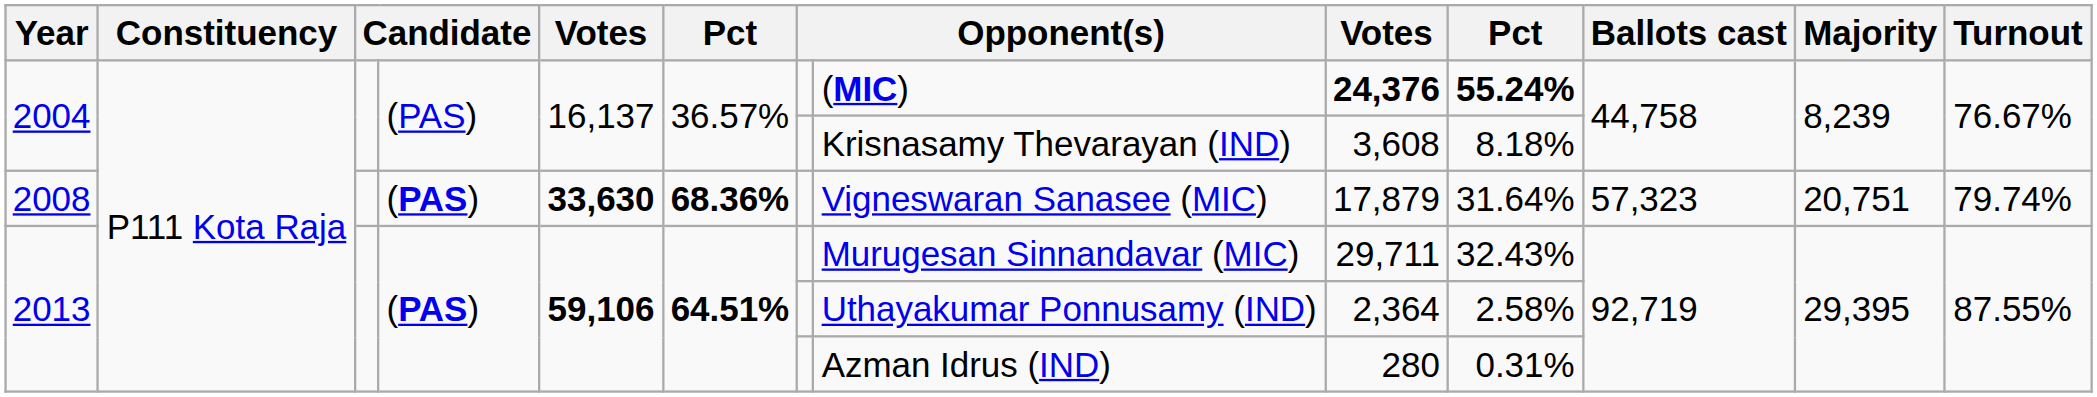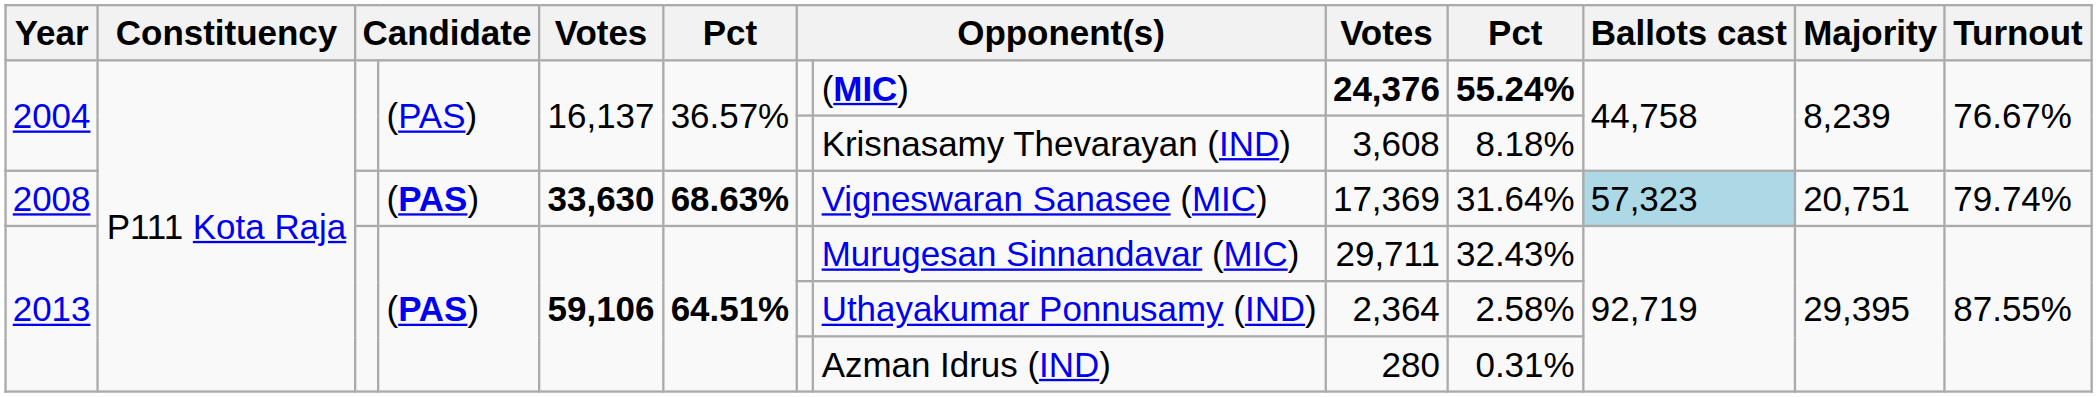 <table class="wikitable" style="margin:0.5em ; font-size:95%">
 <tr>
 <th>Year</th>
 <th>Constituency</th>
 <th colspan=2>Candidate</th>
 <th>Votes</th>
 <th>Pct</th>
 <th colspan=2>Opponent(s)</th>
 <th>Votes</th>
 <th>Pct</th>
 <th>Ballots cast</th>
 <th>Majority</th>
 <th>Turnout</th>
 </tr>
 <tr>
 <td rowspan=2><a href='#'>2004</a></td>
 <td rowspan=6>P111 <a href='#'>Kota Raja</a></td>
 <td rowspan=2 ></td>
 <td rowspan=2> (<a href='#'>PAS</a>)</td>
 <td rowspan=2 align="right">16,137</td>
 <td rowspan=2>36.57%</td>
 <td></td>
 <td> (<a href='#'><strong>MIC</strong></a>)</td>
 <td align="right"><strong>24,376</strong></td>
 <td><strong>55.24%</strong></td>
 <td rowspan=2>44,758</td>
 <td rowspan=2>8,239</td>
 <td rowspan=2>76.67%</td>
 </tr>
 <tr>
 <td></td>
 <td>Krisnasamy Thevarayan (<a href='#'>IND</a>)</td>
 <td align=right>3,608</td>
 <td align=right>8.18%</td>
 </tr>
 <tr>
 <td><a href='#'>2008</a></td>
 <td></td>
 <td> (<a href='#'><strong>PAS</strong></a>)</td>
 <td align="right"><strong>33,630</strong></td>
-<td><strong>68.36%</strong></td>
+<td><strong>68.63%</strong></td>
 <td></td>
 <td><a href='#'>Vigneswaran Sanasee</a> (<a href='#'>MIC</a>)</td>
-<td align="right">17,879</td>
+<td align="right">17,369</td>
 <td>31.64%</td>
-<td>57,323</td>
+<td style="background: lightblue;">57,323</td>
 <td>20,751</td>
 <td>79.74%</td>
 </tr>
 <tr>
 <td rowspan=3><a href='#'>2013</a></td>
 <td rowspan=3 ></td>
 <td rowspan=3> (<a href='#'><strong>PAS</strong></a>)</td>
 <td rowspan=3 align="right"><strong>59,106</strong></td>
 <td rowspan=3><strong>64.51%</strong></td>
 <td></td>
 <td><a href='#'>Murugesan Sinnandavar</a> (<a href='#'>MIC</a>)</td>
 <td align="right">29,711</td>
 <td>32.43%</td>
 <td rowspan=3>92,719</td>
 <td rowspan=3>29,395</td>
 <td rowspan=3>87.55%</td>
 </tr>
 <tr>
 <td></td>
 <td><a href='#'>Uthayakumar Ponnusamy</a> (<a href='#'>IND</a>)</td>
 <td align="right">2,364</td>
 <td align="right">2.58%</td>
 </tr>
 <tr>
 <td></td>
 <td>Azman Idrus (<a href='#'>IND</a>)</td>
 <td align="right">280</td>
 <td align="right">0.31%</td>
 </tr>
 </table>
